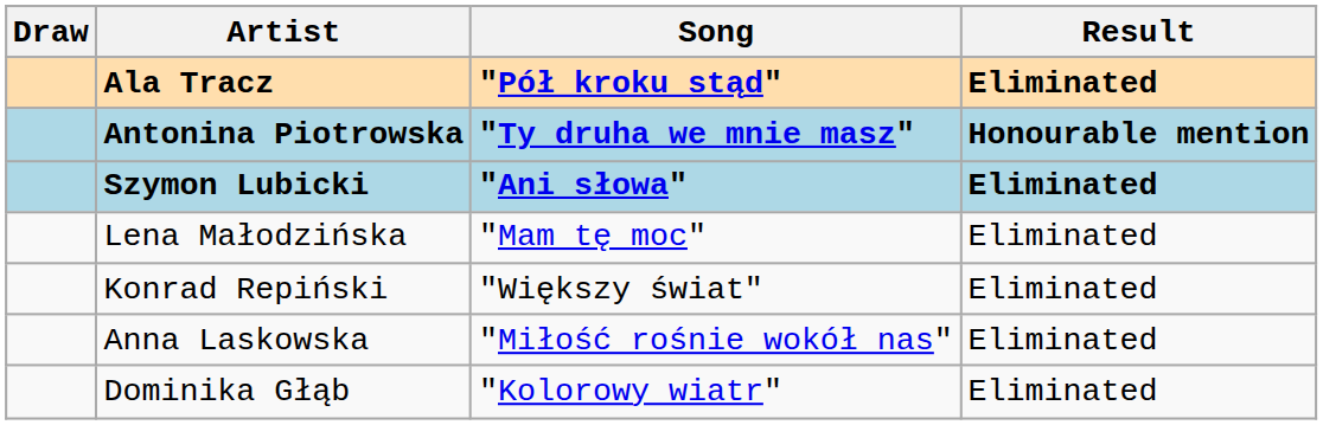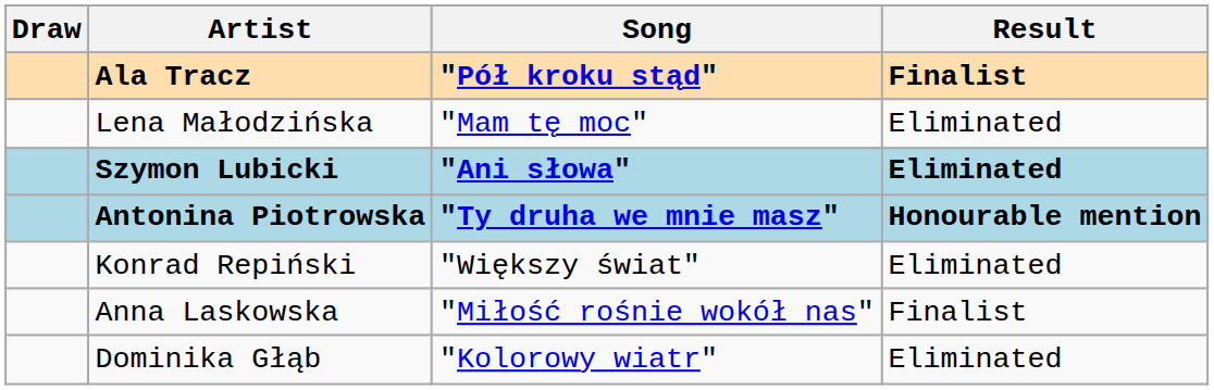 <table class="wikitable sortable" style="margin:1em auto 1em auto">
 <tr>
 <th>Draw</th>
 <th>Artist</th>
 <th>Song</th>
 <th>Result</th>
 </tr>
 <tr style="font-weight:bold; background:navajowhite;">
 <td></td>
 <td>Ala Tracz</td>
 <td>"<a href='#'>Pół kroku stąd</a>"</td>
+<td>Finalist</td>
+</tr>
+<tr>
+<td></td>
+<td>Lena Małodzińska</td>
+<td>"<a href='#'>Mam tę moc</a>"</td>
+<td>Eliminated</td>
+</tr>
+<tr style="font-weight:bold; background:lightblue;">
+<td></td>
+<td>Szymon Lubicki</td>
+<td>"<a href='#'>Ani słowa</a>"</td>
 <td>Eliminated</td>
 </tr>
 <tr style="font-weight:bold; background:lightblue;">
 <td></td>
 <td>Antonina Piotrowska</td>
 <td>"<a href='#'>Ty druha we mnie masz</a>"</td>
 <td>Honourable mention</td>
-</tr>
-<tr style="font-weight:bold; background:lightblue;">
-<td></td>
-<td>Szymon Lubicki</td>
-<td>"<a href='#'>Ani słowa</a>"</td>
-<td>Eliminated</td>
-</tr>
-<tr>
-<td></td>
-<td>Lena Małodzińska</td>
-<td>"<a href='#'>Mam tę moc</a>"</td>
-<td>Eliminated</td>
 </tr>
 <tr>
 <td></td>
 <td>Konrad Repiński</td>
 <td>"Większy świat"</td>
 <td>Eliminated</td>
 </tr>
 <tr>
 <td></td>
 <td>Anna Laskowska</td>
 <td>"<a href='#'>Miłość rośnie wokół nas</a>"</td>
-<td>Eliminated</td>
+<td>Finalist</td>
 </tr>
 <tr>
 <td></td>
 <td>Dominika Głąb</td>
 <td>"<a href='#'>Kolorowy wiatr</a>"</td>
 <td>Eliminated</td>
 </tr>
 </table>
